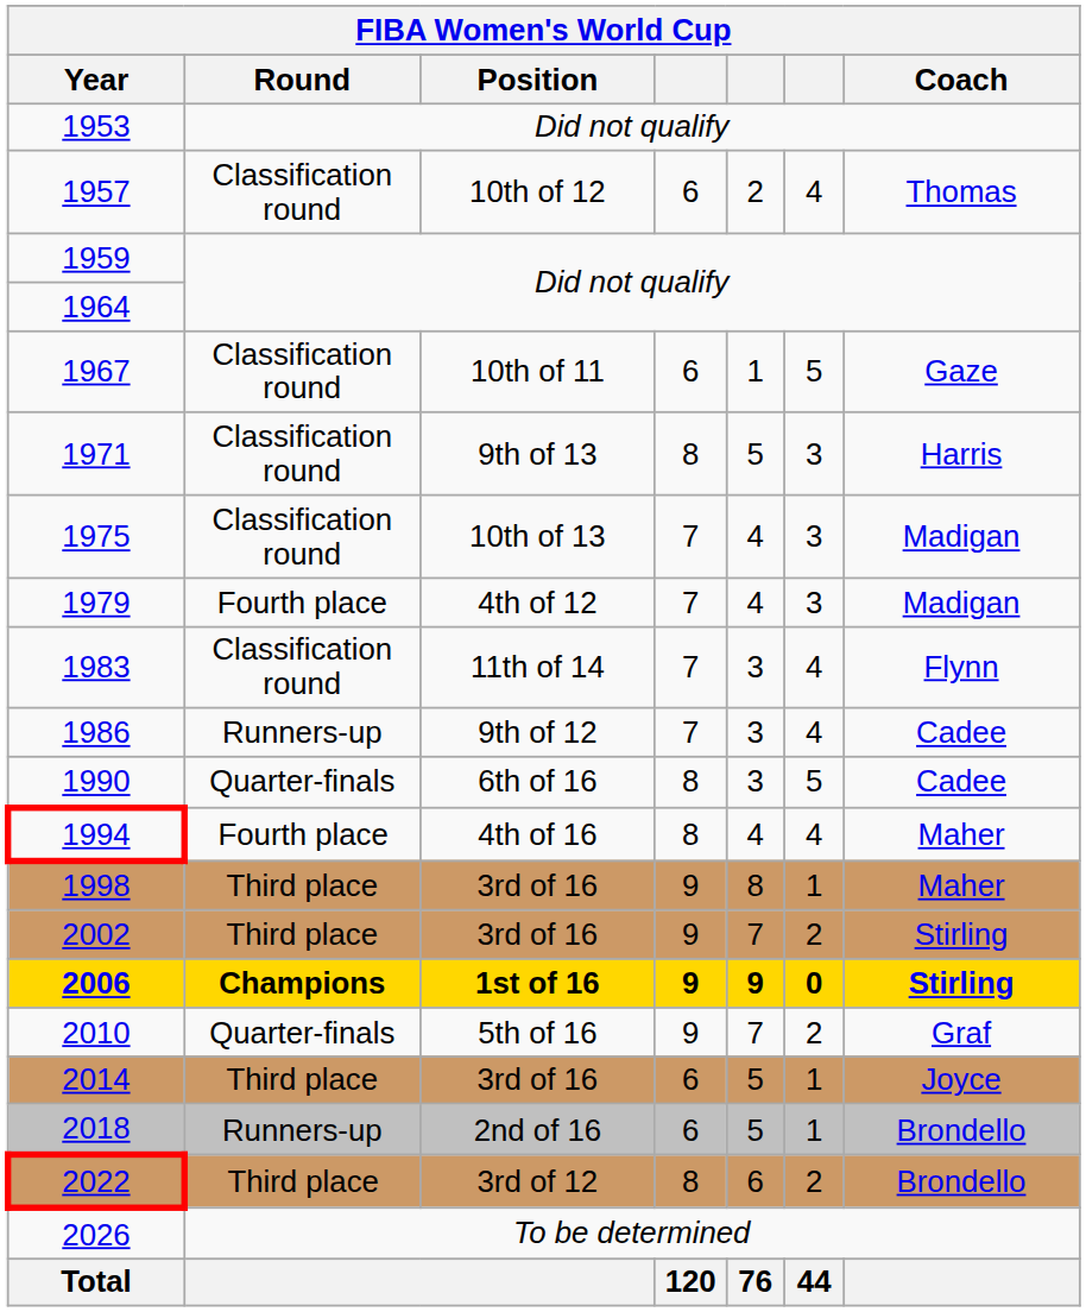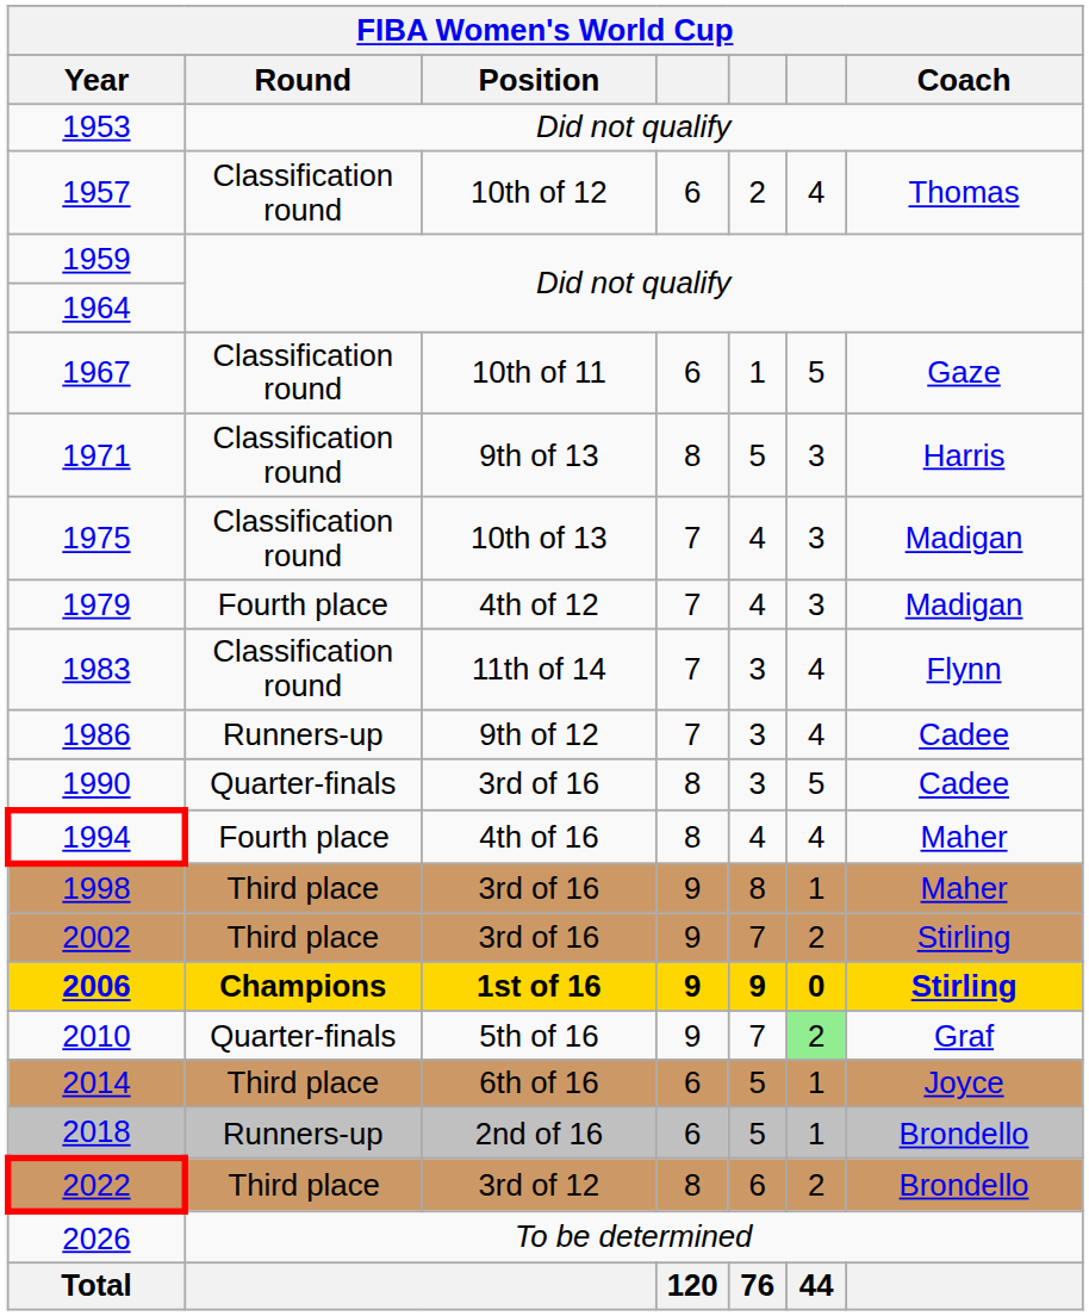 <table class="wikitable" style="width: 40%; text-align: center; font-size:90%">
 <tr>
 <th colspan=7><a href='#'>FIBA Women's World Cup</a></th>
 </tr>
 <tr>
 <th style="width: 15%">Year</th>
 <th style="width: 20%">Round</th>
 <th style="width: 20%">Position</th>
 <th style="width: 5%"></th>
 <th style="width: 5%"></th>
 <th style="width: 5%"></th>
 <th style="width: 20%">Coach</th>
 </tr>
 <tr>
 <td> <a href='#'>1953</a></td>
 <td colspan=6><em>Did not qualify</em></td>
 </tr>
 <tr>
 <td> <a href='#'>1957</a></td>
 <td>Classification round</td>
 <td>10th of 12</td>
 <td>6</td>
 <td>2</td>
 <td>4</td>
 <td><a href='#'>Thomas</a></td>
 </tr>
 <tr>
 <td> <a href='#'>1959</a></td>
 <td colspan=6 rowspan=2><em>Did not qualify</em></td>
 </tr>
 <tr>
 <td> <a href='#'>1964</a></td>
 </tr>
 <tr>
 <td> <a href='#'>1967</a></td>
 <td>Classification round</td>
 <td>10th of 11</td>
 <td>6</td>
 <td>1</td>
 <td>5</td>
 <td><a href='#'>Gaze</a></td>
 </tr>
 <tr>
 <td> <a href='#'>1971</a></td>
 <td>Classification round</td>
 <td>9th of 13</td>
 <td>8</td>
 <td>5</td>
 <td>3</td>
 <td><a href='#'>Harris</a></td>
 </tr>
 <tr>
 <td> <a href='#'>1975</a></td>
 <td>Classification round</td>
 <td>10th of 13</td>
 <td>7</td>
 <td>4</td>
 <td>3</td>
 <td><a href='#'>Madigan</a></td>
 </tr>
 <tr>
 <td> <a href='#'>1979</a></td>
 <td>Fourth place</td>
 <td>4th of 12</td>
 <td>7</td>
 <td>4</td>
 <td>3</td>
 <td><a href='#'>Madigan</a></td>
 </tr>
 <tr>
 <td> <a href='#'>1983</a></td>
 <td>Classification round</td>
 <td>11th of 14</td>
 <td>7</td>
 <td>3</td>
 <td>4</td>
 <td><a href='#'>Flynn</a></td>
 </tr>
 <tr>
 <td> <a href='#'>1986</a></td>
 <td>Runners-up</td>
 <td>9th of 12</td>
 <td>7</td>
 <td>3</td>
 <td>4</td>
 <td><a href='#'>Cadee</a></td>
 </tr>
 <tr>
 <td> <a href='#'>1990</a></td>
 <td>Quarter-finals</td>
-<td>6th of 16</td>
+<td>3rd of 16</td>
 <td>8</td>
 <td>3</td>
 <td>5</td>
 <td><a href='#'>Cadee</a></td>
 </tr>
 <tr>
 <td style="border: 3px solid red"> <a href='#'>1994</a></td>
 <td>Fourth place</td>
 <td>4th of 16</td>
 <td>8</td>
 <td>4</td>
 <td>4</td>
 <td><a href='#'>Maher</a></td>
 </tr>
 <tr style="background:#cc9966">
 <td> <a href='#'>1998</a></td>
 <td>Third place</td>
 <td>3rd of 16</td>
 <td>9</td>
 <td>8</td>
 <td>1</td>
 <td><a href='#'>Maher</a></td>
 </tr>
 <tr style="background:#cc9966">
 <td> <a href='#'>2002</a></td>
 <td>Third place</td>
 <td>3rd of 16</td>
 <td>9</td>
 <td>7</td>
 <td>2</td>
 <td><a href='#'>Stirling</a></td>
 </tr>
 <tr style="background:gold">
 <td><strong> <a href='#'>2006</a></strong></td>
 <td><strong>Champions</strong></td>
 <td><strong>1st of 16</strong></td>
 <td><strong>9</strong></td>
 <td><strong>9</strong></td>
 <td><strong>0</strong></td>
 <td><strong><a href='#'>Stirling</a></strong></td>
 </tr>
 <tr>
 <td> <a href='#'>2010</a></td>
 <td>Quarter-finals</td>
 <td>5th of 16</td>
 <td>9</td>
 <td>7</td>
-<td>2</td>
+<td style="background: lightgreen;">2</td>
 <td><a href='#'>Graf</a></td>
 </tr>
 <tr style="background:#cc9966">
 <td> <a href='#'>2014</a></td>
 <td>Third place</td>
-<td>3rd of 16</td>
+<td>6th of 16</td>
 <td>6</td>
 <td>5</td>
 <td>1</td>
 <td><a href='#'>Joyce</a></td>
 </tr>
 <tr style="background:silver">
 <td> <a href='#'>2018</a></td>
 <td>Runners-up</td>
 <td>2nd of 16</td>
 <td>6</td>
 <td>5</td>
 <td>1</td>
 <td><a href='#'>Brondello</a></td>
 </tr>
 <tr style="background:#cc9966">
 <td style="border: 3px solid red"> <a href='#'>2022</a></td>
 <td>Third place</td>
 <td>3rd of 12</td>
 <td>8</td>
 <td>6</td>
 <td>2</td>
 <td><a href='#'>Brondello</a></td>
 </tr>
 <tr>
 <td> <a href='#'>2026</a></td>
 <td colspan=6><em>To be determined</em></td>
 </tr>
 <tr>
 <th>Total</th>
 <th colspan=2></th>
 <th>120</th>
 <th>76</th>
 <th>44</th>
 <th></th>
 </tr>
 </table>
